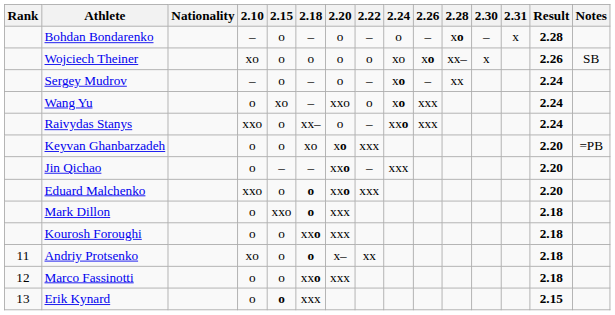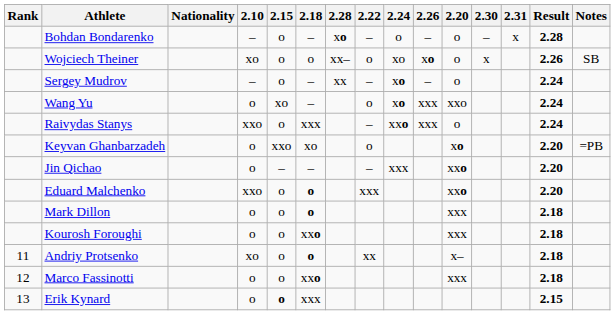 <table class="wikitable sortable" style="text-align:center;font-size:95%">
 <tr>
 <th>Rank</th>
 <th>Athlete</th>
 <th>Nationality</th>
 <th>2.10</th>
 <th>2.15</th>
 <th>2.18</th>
-<th>2.20</th>
+<th>2.28</th>
 <th>2.22</th>
 <th>2.24</th>
 <th>2.26</th>
-<th>2.28</th>
+<th>2.20</th>
 <th>2.30</th>
 <th>2.31</th>
 <th>Result</th>
 <th>Notes</th>
 </tr>
 <tr>
 <td></td>
 <td align="left"><a href='#'>Bohdan Bondarenko</a></td>
 <td align=left></td>
 <td>–</td>
 <td>o</td>
 <td>–</td>
+<td>x<strong>o</strong></td>
+<td>–</td>
 <td>o</td>
 <td>–</td>
 <td>o</td>
-<td>–</td>
-<td>x<strong>o</strong></td>
 <td>–</td>
 <td>x</td>
 <td><strong>2.28</strong></td>
 <td></td>
 </tr>
 <tr>
 <td></td>
 <td align="left"><a href='#'>Wojciech Theiner</a></td>
 <td align=left></td>
 <td>xo</td>
 <td>o</td>
 <td>o</td>
-<td>o</td>
+<td>xx–</td>
 <td>o</td>
 <td>xo</td>
 <td>x<strong>o</strong></td>
-<td>xx–</td>
+<td>o</td>
 <td>x</td>
 <td></td>
 <td><strong>2.26</strong></td>
 <td>SB</td>
 </tr>
 <tr>
 <td></td>
 <td align="left"><a href='#'>Sergey Mudrov</a></td>
 <td align=left></td>
 <td>–</td>
 <td>o</td>
 <td>–</td>
-<td>o</td>
+<td>xx</td>
 <td>–</td>
 <td>x<strong>o</strong></td>
 <td>–</td>
-<td>xx</td>
+<td>o</td>
 <td></td>
 <td></td>
 <td><strong>2.24</strong></td>
 <td></td>
 </tr>
 <tr>
 <td></td>
 <td align="left"><a href='#'>Wang Yu</a></td>
 <td align=left></td>
 <td>o</td>
 <td>xo</td>
 <td>–</td>
-<td>xxo</td>
+<td></td>
 <td>o</td>
 <td>x<strong>o</strong></td>
 <td>xxx</td>
-<td></td>
+<td>xxo</td>
 <td></td>
 <td></td>
 <td><strong>2.24</strong></td>
 <td></td>
 </tr>
 <tr>
 <td></td>
 <td align="left"><a href='#'>Raivydas Stanys</a></td>
 <td align=left></td>
 <td>xxo</td>
 <td>o</td>
-<td>xx–</td>
-<td>o</td>
+<td>xxx</td>
+<td></td>
 <td>–</td>
 <td>xx<strong>o</strong></td>
 <td>xxx</td>
-<td></td>
+<td>o</td>
 <td></td>
 <td></td>
 <td><strong>2.24</strong></td>
 <td></td>
 </tr>
 <tr>
 <td></td>
 <td align="left"><a href='#'>Keyvan Ghanbarzadeh</a></td>
 <td align=left></td>
 <td>o</td>
+<td>xxo</td>
+<td>xo</td>
+<td></td>
 <td>o</td>
-<td>xo</td>
-<td>x<strong>o</strong></td>
-<td>xxx</td>
 <td></td>
 <td></td>
-<td></td>
+<td>x<strong>o</strong></td>
 <td></td>
 <td></td>
 <td><strong>2.20</strong></td>
 <td>=PB</td>
 </tr>
 <tr>
 <td></td>
 <td align="left"><a href='#'>Jin Qichao</a></td>
 <td align=left></td>
 <td>o</td>
 <td>–</td>
 <td>–</td>
-<td>xx<strong>o</strong></td>
+<td></td>
 <td>–</td>
 <td>xxx</td>
 <td></td>
-<td></td>
+<td>xx<strong>o</strong></td>
 <td></td>
 <td></td>
 <td><strong>2.20</strong></td>
 <td></td>
 </tr>
 <tr>
 <td></td>
 <td align="left"><a href='#'>Eduard Malchenko</a></td>
 <td align=left></td>
 <td>xxo</td>
 <td>o</td>
 <td><strong>o</strong></td>
-<td>xx<strong>o</strong></td>
+<td></td>
 <td>xxx</td>
 <td></td>
 <td></td>
-<td></td>
+<td>xx<strong>o</strong></td>
 <td></td>
 <td></td>
 <td><strong>2.20</strong></td>
 <td></td>
 </tr>
 <tr>
 <td></td>
 <td align="left"><a href='#'>Mark Dillon</a></td>
 <td align=left></td>
 <td>o</td>
-<td>xxo</td>
+<td>o</td>
 <td><strong>o</strong></td>
-<td>xxx</td>
 <td></td>
 <td></td>
 <td></td>
 <td></td>
+<td>xxx</td>
 <td></td>
 <td></td>
 <td><strong>2.18</strong></td>
 <td></td>
 </tr>
 <tr>
 <td></td>
 <td align="left"><a href='#'>Kourosh Foroughi</a></td>
 <td align=left></td>
 <td>o</td>
 <td>o</td>
 <td>xx<strong>o</strong></td>
-<td>xxx</td>
 <td></td>
 <td></td>
 <td></td>
 <td></td>
+<td>xxx</td>
 <td></td>
 <td></td>
 <td><strong>2.18</strong></td>
 <td></td>
 </tr>
 <tr>
 <td>11</td>
 <td align="left"><a href='#'>Andriy Protsenko</a></td>
 <td align=left></td>
 <td>xo</td>
 <td>o</td>
 <td><strong>o</strong></td>
-<td>x–</td>
+<td></td>
 <td>xx</td>
 <td></td>
 <td></td>
-<td></td>
+<td>x–</td>
 <td></td>
 <td></td>
 <td><strong>2.18</strong></td>
 <td></td>
 </tr>
 <tr>
 <td>12</td>
 <td align="left"><a href='#'>Marco Fassinotti</a></td>
 <td align=left></td>
 <td>o</td>
 <td>o</td>
 <td>xx<strong>o</strong></td>
-<td>xxx</td>
 <td></td>
 <td></td>
 <td></td>
 <td></td>
+<td>xxx</td>
 <td></td>
 <td></td>
 <td><strong>2.18</strong></td>
 <td></td>
 </tr>
 <tr>
 <td>13</td>
 <td align="left"><a href='#'>Erik Kynard</a></td>
 <td align=left></td>
 <td>o</td>
 <td><strong>o</strong></td>
 <td>xxx</td>
 <td></td>
 <td></td>
 <td></td>
 <td></td>
 <td></td>
 <td></td>
 <td></td>
 <td><strong>2.15</strong></td>
 <td></td>
 </tr>
 </table>
